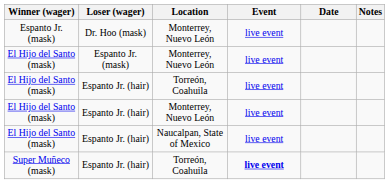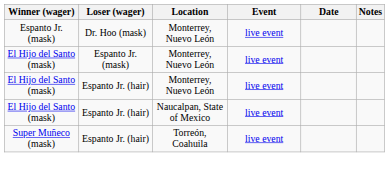 <table class="wikitable sortable" width=100%  style="text-align: center">
 <tr>
 <th width=20% scope="col">Winner (wager)</th>
 <th width=20% scope="col">Loser (wager)</th>
 <th width=20% scope="col">Location</th>
 <th width=20% scope="col">Event</th>
 <th width=15% scope="col">Date</th>
 <th class="unsortable" width=5% scope="col">Notes</th>
 </tr>
 <tr>
 <td>Espanto Jr. (mask)</td>
 <td>Dr. Hoo (mask)</td>
 <td>Monterrey, Nuevo León</td>
 <td><a href='#'>live event</a></td>
 <td></td>
 <td></td>
 </tr>
 <tr>
 <td><a href='#'>El Hijo del Santo</a> (mask)</td>
 <td>Espanto Jr. (mask)</td>
 <td>Monterrey, Nuevo León</td>
 <td><a href='#'>live event</a></td>
 <td></td>
 <td></td>
 </tr>
 <tr>
 <td><a href='#'>El Hijo del Santo</a> (mask)</td>
 <td>Espanto Jr. (hair)</td>
-<td>Torreón, Coahuila</td>
-<td><a href='#'>live event</a></td>
-<td></td>
-<td></td>
-</tr>
-<tr>
-<td><a href='#'>El Hijo del Santo</a> (mask)</td>
-<td>Espanto Jr. (hair)</td>
 <td>Monterrey, Nuevo León</td>
 <td><a href='#'>live event</a></td>
 <td></td>
 <td></td>
 </tr>
 <tr>
 <td><a href='#'>El Hijo del Santo</a> (mask)</td>
 <td>Espanto Jr. (hair)</td>
 <td>Naucalpan, State of Mexico</td>
 <td><a href='#'>live event</a></td>
 <td></td>
 <td></td>
 </tr>
 <tr>
 <td><a href='#'>Super Muñeco</a> (mask)</td>
 <td>Espanto Jr. (hair)</td>
 <td>Torreón, Coahuila</td>
-<td><strong><a href='#'>live event</a></strong></td>
+<td><a href='#'>live event</a></td>
 <td></td>
 <td></td>
 </tr>
 </table>
